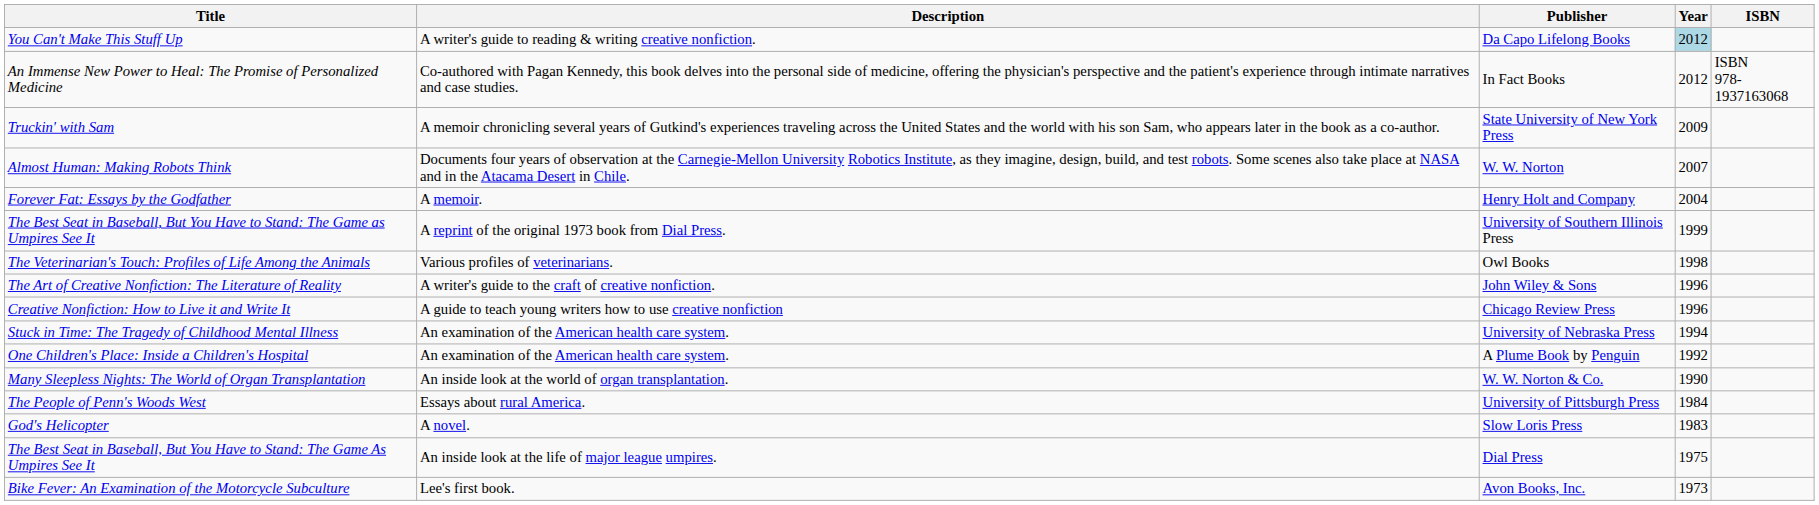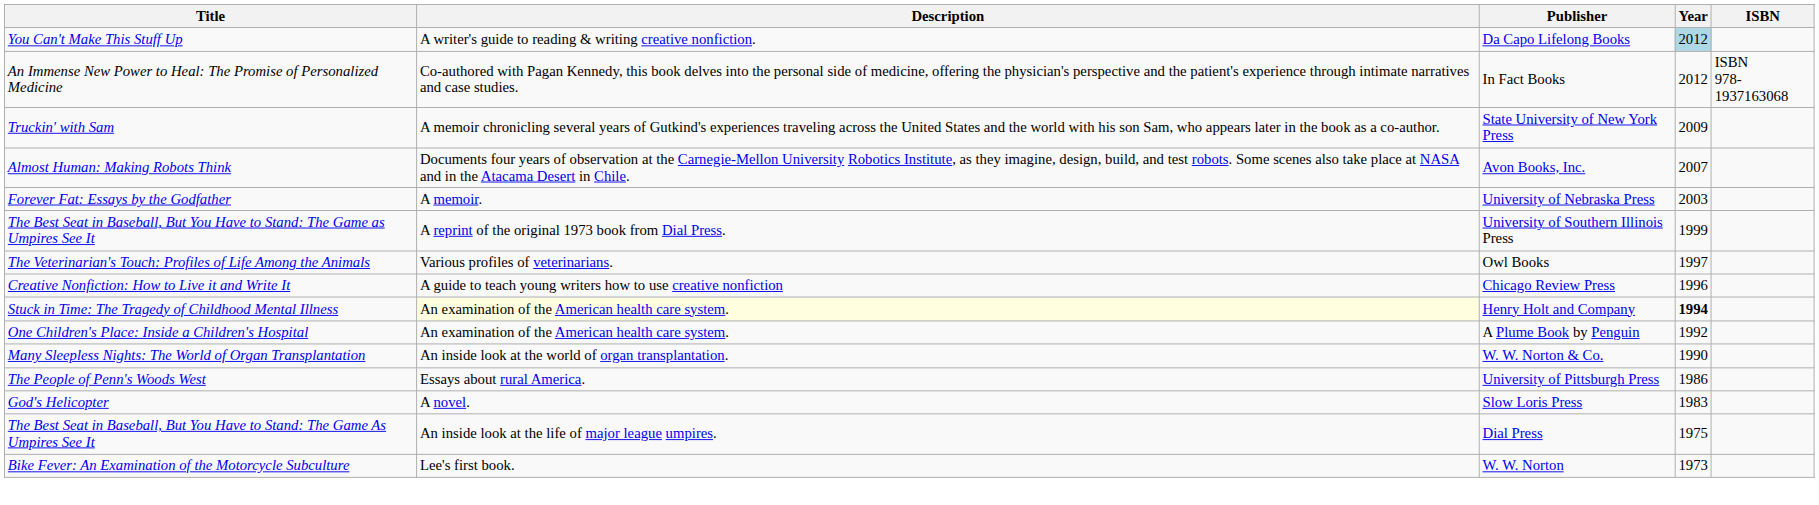 <table class="wikitable">
 <tr>
 <th>Title</th>
 <th>Description</th>
 <th>Publisher</th>
 <th>Year</th>
 <th>ISBN</th>
 </tr>
 <tr>
 <td><em><a href='#'>You Can't Make This Stuff Up</a></em></td>
 <td>A writer's guide to reading & writing <a href='#'>creative nonfiction</a>.</td>
 <td><a href='#'>Da Capo Lifelong Books</a></td>
 <td style="background: lightblue;">2012</td>
 <td></td>
 </tr>
 <tr>
 <td><em>An Immense New Power to Heal: The Promise of Personalized Medicine</em></td>
 <td>Co-authored with Pagan Kennedy, this book delves into the personal side of medicine, offering the physician's perspective and the patient's experience through intimate narratives and case studies.</td>
 <td>In Fact Books</td>
 <td>2012</td>
 <td>ISBN<br>978-1937163068</td>
 </tr>
 <tr>
 <td><em><a href='#'>Truckin' with Sam</a></em></td>
 <td>A memoir chronicling several years of Gutkind's experiences traveling across the United States and the world with his son Sam, who appears later in the book as a co-author.</td>
 <td><a href='#'>State University of New York Press</a></td>
 <td>2009</td>
 <td></td>
 </tr>
 <tr>
 <td><em><a href='#'>Almost Human: Making Robots Think</a></em></td>
 <td>Documents four years of observation at the <a href='#'>Carnegie-Mellon University</a> <a href='#'>Robotics Institute</a>, as they imagine, design, build, and test <a href='#'>robots</a>. Some scenes also take place at <a href='#'>NASA</a> and in the <a href='#'>Atacama Desert</a> in <a href='#'>Chile</a>.</td>
-<td><a href='#'>W. W. Norton</a></td>
+<td><a href='#'>Avon Books, Inc.</a></td>
 <td>2007</td>
 <td></td>
 </tr>
 <tr>
 <td><em><a href='#'>Forever Fat: Essays by the Godfather</a></em></td>
 <td>A <a href='#'>memoir</a>.</td>
-<td><a href='#'>Henry Holt and Company</a></td>
-<td>2004</td>
+<td><a href='#'>University of Nebraska Press</a></td>
+<td>2003</td>
 <td></td>
 </tr>
 <tr>
 <td><em><a href='#'>The Best Seat in Baseball, But You Have to Stand: The Game as Umpires See It</a></em></td>
 <td>A <a href='#'>reprint</a> of the original 1973 book from <a href='#'>Dial Press</a>.</td>
 <td><a href='#'>University of Southern Illinois</a> Press</td>
 <td>1999</td>
 <td></td>
 </tr>
 <tr>
 <td><em><a href='#'>The Veterinarian's Touch: Profiles of Life Among the Animals</a></em></td>
 <td>Various profiles of <a href='#'>veterinarians</a>.</td>
 <td>Owl Books</td>
-<td>1998</td>
-<td></td>
-</tr>
-<tr>
-<td><em><a href='#'>The Art of Creative Nonfiction: The Literature of Reality</a></em></td>
-<td>A writer's guide to the <a href='#'>craft</a> of <a href='#'>creative nonfiction</a>.</td>
-<td><a href='#'>John Wiley & Sons</a></td>
-<td>1996</td>
+<td>1997</td>
 <td></td>
 </tr>
 <tr>
 <td><em><a href='#'>Creative Nonfiction: How to Live it and Write It</a></em></td>
 <td>A guide to teach young writers how to use <a href='#'>creative nonfiction</a></td>
 <td><a href='#'>Chicago Review Press</a></td>
 <td>1996</td>
 <td></td>
 </tr>
 <tr>
 <td><em><a href='#'>Stuck in Time: The Tragedy of Childhood Mental Illness</a></em></td>
-<td>An examination of the <a href='#'>American health care system</a>.</td>
-<td><a href='#'>University of Nebraska Press</a></td>
-<td>1994</td>
+<td style="background: lightyellow;">An examination of the <a href='#'>American health care system</a>.</td>
+<td><a href='#'>Henry Holt and Company</a></td>
+<td><strong>1994</strong></td>
 <td></td>
 </tr>
 <tr>
 <td><em><a href='#'>One Children's Place: Inside a Children's Hospital</a></em></td>
 <td>An examination of the <a href='#'>American health care system</a>.</td>
 <td>A <a href='#'>Plume Book</a> by <a href='#'>Penguin</a></td>
 <td>1992</td>
 <td></td>
 </tr>
 <tr>
 <td><em><a href='#'>Many Sleepless Nights: The World of Organ Transplantation</a></em></td>
 <td>An inside look at the world of <a href='#'>organ transplantation</a>.</td>
 <td><a href='#'>W. W. Norton & Co.</a></td>
 <td>1990</td>
 <td></td>
 </tr>
 <tr>
 <td><em><a href='#'>The People of Penn's Woods West</a></em></td>
 <td>Essays about <a href='#'>rural America</a>.</td>
 <td><a href='#'>University of Pittsburgh Press</a></td>
-<td>1984</td>
+<td>1986</td>
 <td></td>
 </tr>
 <tr>
 <td><em><a href='#'>God's Helicopter</a></em></td>
 <td>A <a href='#'>novel</a>.</td>
 <td><a href='#'>Slow Loris Press</a></td>
 <td>1983</td>
 <td></td>
 </tr>
 <tr>
 <td><em><a href='#'>The Best Seat in Baseball, But You Have to Stand: The Game As Umpires See It</a></em></td>
 <td>An inside look at the life of <a href='#'>major league</a> <a href='#'>umpires</a>.</td>
 <td><a href='#'>Dial Press</a></td>
 <td>1975</td>
 <td></td>
 </tr>
 <tr>
 <td><em><a href='#'>Bike Fever: An Examination of the Motorcycle Subculture</a></em></td>
 <td>Lee's first book.</td>
-<td><a href='#'>Avon Books, Inc.</a></td>
+<td><a href='#'>W. W. Norton</a></td>
 <td>1973</td>
 <td></td>
 </tr>
 </table>
